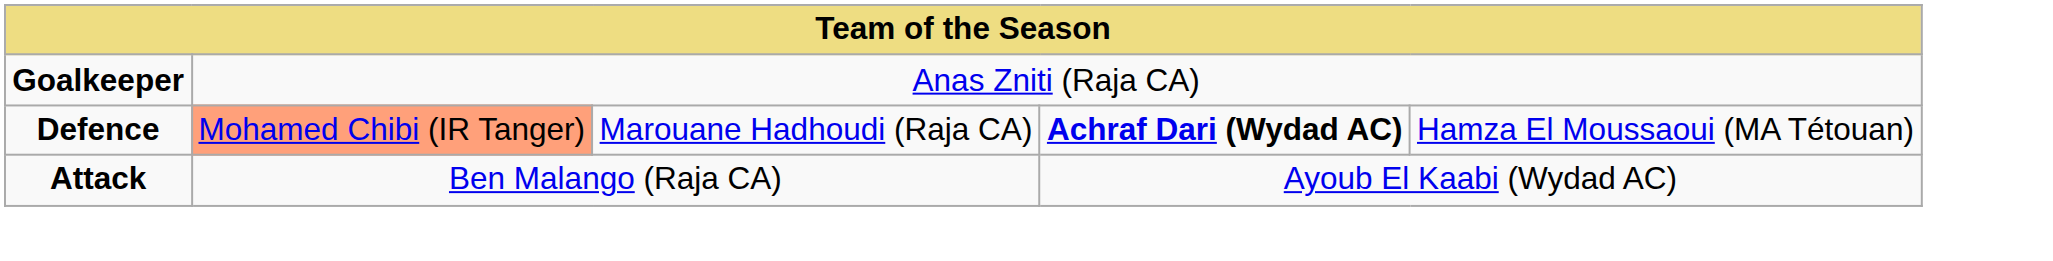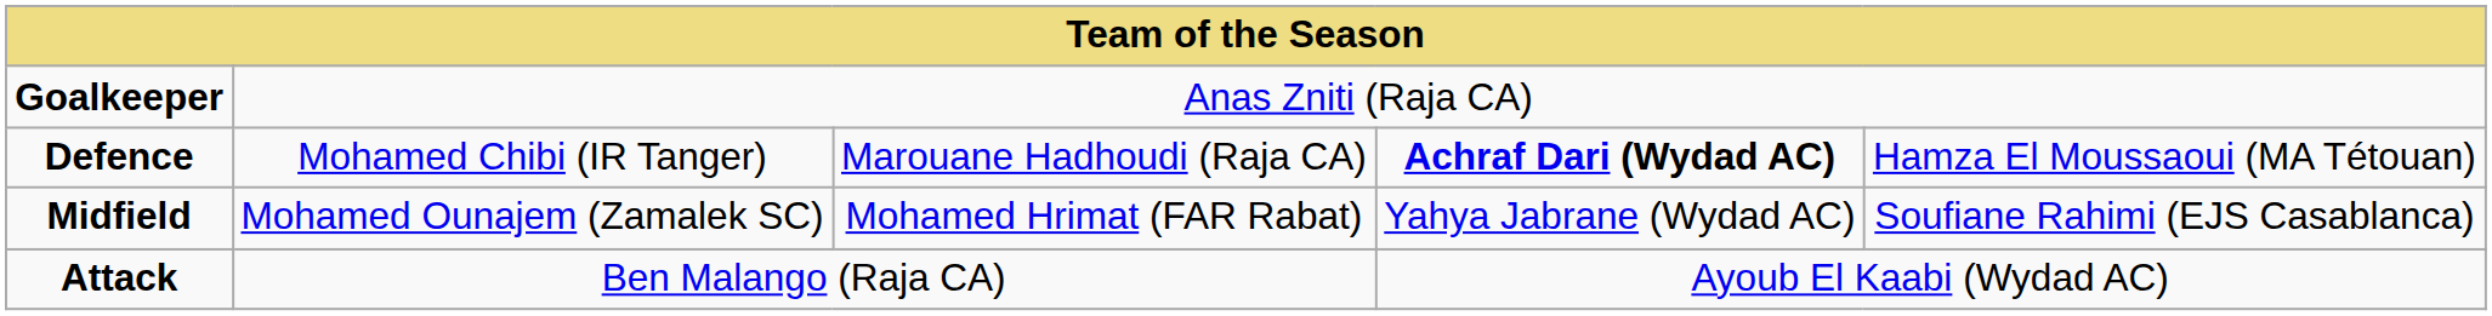 <table class="wikitable" style="text-align:center">
 <tr>
 <th colspan="5" style="background-color: #eedd82">Team of the Season</th>
 </tr>
 <tr>
 <td><strong>Goalkeeper</strong></td>
 <td colspan="4"> <a href='#'>Anas Zniti</a> (Raja CA)</td>
 </tr>
 <tr>
 <td><strong>Defence</strong></td>
-<td style="background: lightsalmon;"> <a href='#'>Mohamed Chibi</a> (IR Tanger)</td>
+<td> <a href='#'>Mohamed Chibi</a> (IR Tanger)</td>
 <td> <a href='#'>Marouane Hadhoudi</a> (Raja CA)</td>
 <td><strong> <a href='#'>Achraf Dari</a> (Wydad AC)</strong></td>
 <td> <a href='#'>Hamza El Moussaoui</a> (MA Tétouan)</td>
+</tr>
+<tr>
+<td><strong>Midfield</strong></td>
+<td> <a href='#'>Mohamed Ounajem</a> (Zamalek SC)</td>
+<td> <a href='#'>Mohamed Hrimat</a> (FAR Rabat)</td>
+<td> <a href='#'>Yahya Jabrane</a> (Wydad AC)</td>
+<td> <a href='#'>Soufiane Rahimi</a> (EJS Casablanca)</td>
 </tr>
 <tr>
 <td><strong>Attack</strong></td>
 <td colspan="2"> <a href='#'>Ben Malango</a> (Raja CA)</td>
 <td colspan="2"> <a href='#'>Ayoub El Kaabi</a> (Wydad AC)</td>
 </tr>
 </table>
